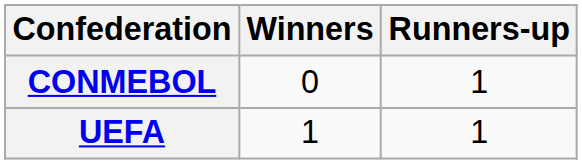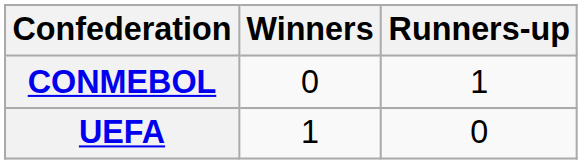 <table class="wikitable plainrowheaders sortable" style="text-align:center">
 <tr>
 <th>Confederation</th>
 <th>Winners</th>
 <th>Runners-up</th>
 </tr>
 <tr>
 <th scope="row"><a href='#'>CONMEBOL</a></th>
 <td>0</td>
 <td>1</td>
 </tr>
 <tr>
 <th scope="row"><a href='#'>UEFA</a></th>
 <td>1</td>
-<td>1</td>
+<td>0</td>
 </tr>
 </table>
